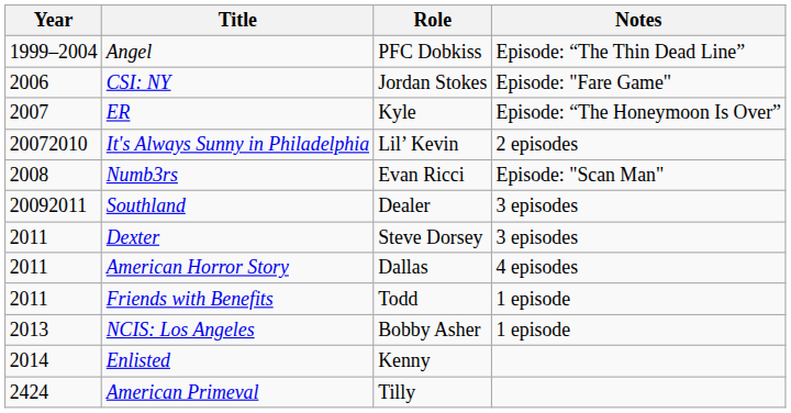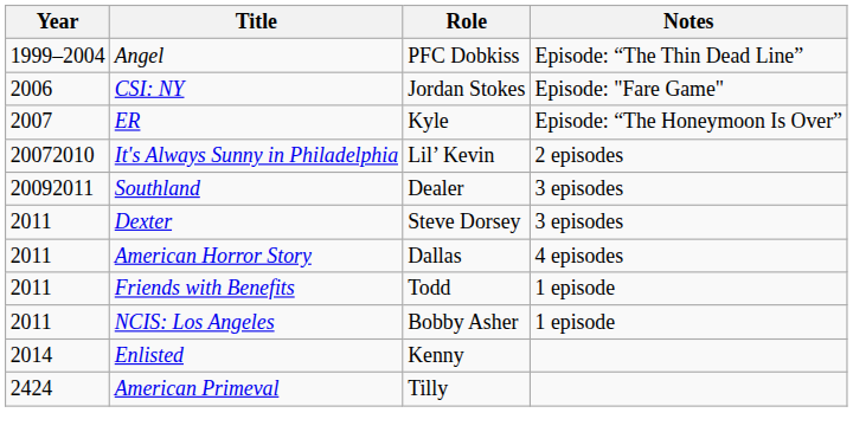 <table class="wikitable sortable">
 <tr>
 <th>Year</th>
 <th>Title</th>
 <th>Role</th>
 <th>Notes</th>
 </tr>
 <tr>
 <td>1999–2004</td>
 <td><em>Angel</em></td>
 <td>PFC Dobkiss</td>
 <td>Episode: “The Thin Dead Line”</td>
 </tr>
 <tr>
 <td>2006</td>
 <td><em><a href='#'>CSI: NY</a></em></td>
 <td>Jordan Stokes</td>
 <td>Episode: "Fare Game"</td>
 </tr>
 <tr>
 <td>2007</td>
 <td><em><a href='#'>ER</a></em></td>
 <td>Kyle</td>
 <td>Episode: “The Honeymoon Is Over”</td>
 </tr>
 <tr>
 <td>20072010</td>
 <td><em><a href='#'>It's Always Sunny in Philadelphia</a></em></td>
 <td>Lil’ Kevin</td>
 <td>2 episodes</td>
 </tr>
 <tr>
-<td>2008</td>
-<td><em><a href='#'>Numb3rs</a></em></td>
-<td>Evan Ricci</td>
-<td>Episode: "Scan Man"</td>
-</tr>
-<tr>
 <td>20092011</td>
 <td><em><a href='#'>Southland</a></em></td>
 <td>Dealer</td>
 <td>3 episodes</td>
 </tr>
 <tr>
 <td>2011</td>
 <td><em><a href='#'>Dexter</a></em></td>
 <td>Steve Dorsey</td>
 <td>3 episodes</td>
 </tr>
 <tr>
 <td>2011</td>
 <td><em><a href='#'>American Horror Story</a></em></td>
 <td>Dallas</td>
 <td>4 episodes</td>
 </tr>
 <tr>
 <td>2011</td>
 <td><em><a href='#'>Friends with Benefits</a></em></td>
 <td>Todd</td>
 <td>1 episode</td>
 </tr>
 <tr>
-<td>2013</td>
+<td>2011</td>
 <td><em><a href='#'>NCIS: Los Angeles</a></em></td>
 <td>Bobby Asher</td>
 <td>1 episode</td>
 </tr>
 <tr>
 <td>2014</td>
 <td><em><a href='#'>Enlisted</a></em></td>
 <td>Kenny</td>
 <td></td>
 </tr>
 <tr>
 <td>2424</td>
 <td><em><a href='#'>American Primeval</a></em></td>
 <td>Tilly</td>
 <td></td>
 </tr>
 </table>
